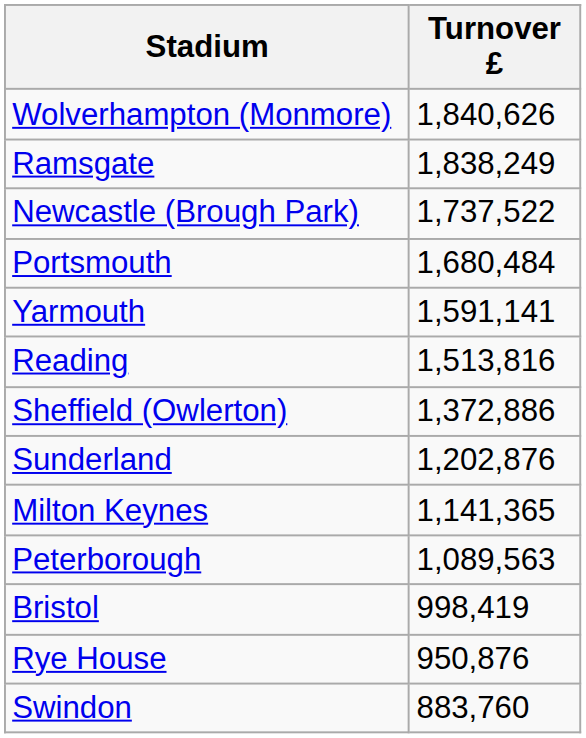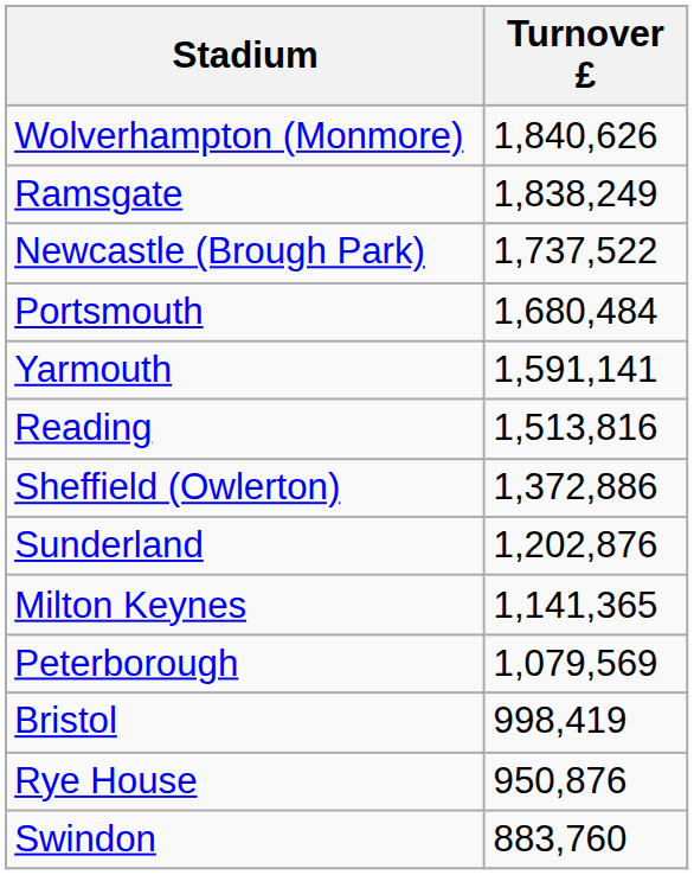 <table class="wikitable">
 <tr>
 <th width=200>Stadium</th>
 <th width=80>Turnover £</th>
 </tr>
 <tr>
 <td><a href='#'>Wolverhampton (Monmore)</a></td>
 <td>1,840,626</td>
 </tr>
 <tr>
 <td><a href='#'>Ramsgate</a></td>
 <td>1,838,249</td>
 </tr>
 <tr>
 <td><a href='#'>Newcastle (Brough Park)</a></td>
 <td>1,737,522</td>
 </tr>
 <tr>
 <td><a href='#'>Portsmouth</a></td>
 <td>1,680,484</td>
 </tr>
 <tr>
 <td><a href='#'>Yarmouth</a></td>
 <td>1,591,141</td>
 </tr>
 <tr>
 <td><a href='#'>Reading</a></td>
 <td>1,513,816</td>
 </tr>
 <tr>
 <td><a href='#'>Sheffield (Owlerton)</a></td>
 <td>1,372,886</td>
 </tr>
 <tr>
 <td><a href='#'>Sunderland</a></td>
 <td>1,202,876</td>
 </tr>
 <tr>
 <td><a href='#'>Milton Keynes</a></td>
 <td>1,141,365</td>
 </tr>
 <tr>
 <td><a href='#'>Peterborough</a></td>
-<td>1,089,563</td>
+<td>1,079,569</td>
 </tr>
 <tr>
 <td><a href='#'>Bristol</a></td>
 <td>998,419</td>
 </tr>
 <tr>
 <td><a href='#'>Rye House</a></td>
 <td>950,876</td>
 </tr>
 <tr>
 <td><a href='#'>Swindon</a></td>
 <td>883,760</td>
 </tr>
 </table>
